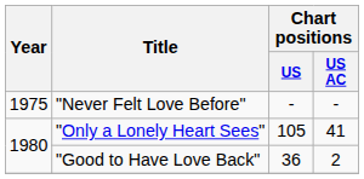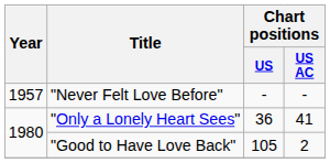 <table class="wikitable" style="text-align:center;">
 <tr>
 <th rowspan="2">Year</th>
 <th rowspan="2">Title</th>
 <th colspan="2">Chart positions</th>
 </tr>
 <tr style="font-size:smaller;">
 <th width="35"><a href='#'>US</a><br></th>
 <th width="35"><a href='#'>US<br>AC</a><br></th>
 </tr>
 <tr>
-<td>1975</td>
+<td>1957</td>
 <td align="left">"Never Felt Love Before"</td>
 <td>-</td>
 <td>-</td>
 </tr>
 <tr>
 <td rowspan="2">1980</td>
 <td align="left">"<a href='#'>Only a Lonely Heart Sees</a>"</td>
-<td>105</td>
+<td>36</td>
 <td>41</td>
 </tr>
 <tr>
 <td align="left">"Good to Have Love Back"</td>
-<td>36</td>
+<td>105</td>
 <td>2</td>
 </tr>
 <tr>
 </tr>
 </table>
